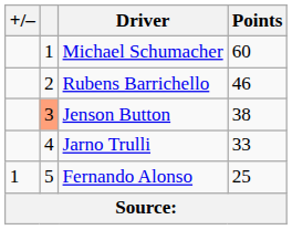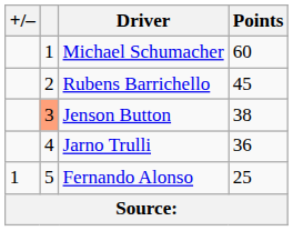 <table class="wikitable" style="font-size: 85%;">
 <tr>
 <th scope="col">+/–</th>
 <th scope="col"></th>
 <th scope="col">Driver</th>
 <th scope="col">Points</th>
 </tr>
 <tr>
 <td></td>
 <td align="center">1</td>
 <td> <a href='#'>Michael Schumacher</a></td>
 <td>60</td>
 </tr>
 <tr>
 <td></td>
 <td align="center">2</td>
 <td> <a href='#'>Rubens Barrichello</a></td>
-<td>46</td>
+<td>45</td>
 </tr>
 <tr>
 <td></td>
 <td align="center" style="background: lightsalmon;">3</td>
 <td> <a href='#'>Jenson Button</a></td>
 <td>38</td>
 </tr>
 <tr>
 <td></td>
 <td align="center">4</td>
 <td> <a href='#'>Jarno Trulli</a></td>
-<td>33</td>
+<td>36</td>
 </tr>
 <tr>
 <td> 1</td>
 <td align="center">5</td>
 <td> <a href='#'>Fernando Alonso</a></td>
 <td>25</td>
 </tr>
 <tr>
 <th colspan=4>Source:</th>
 </tr>
 </table>
